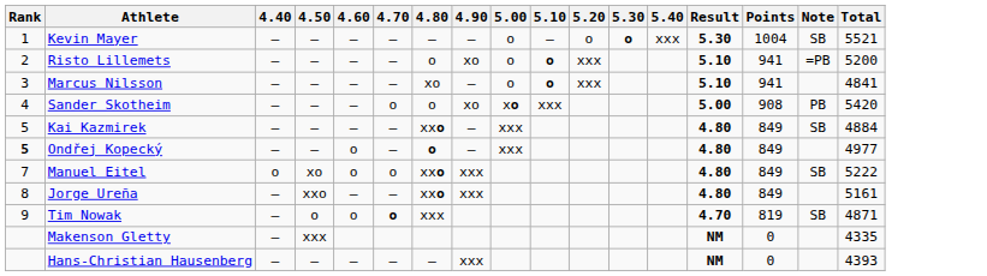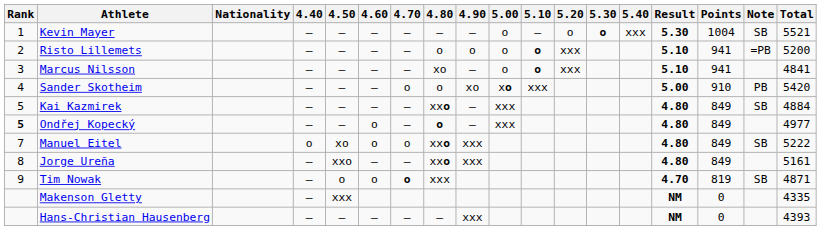 <table class="wikitable sortable" style="text-align:center">
 <tr>
 <th>Rank</th>
 <th>Athlete</th>
+<th>Nationality</th>
 <th>4.40</th>
 <th>4.50</th>
 <th>4.60</th>
 <th>4.70</th>
 <th>4.80</th>
 <th>4.90</th>
 <th>5.00</th>
 <th>5.10</th>
 <th>5.20</th>
 <th>5.30</th>
 <th>5.40</th>
 <th>Result</th>
 <th>Points</th>
 <th>Note</th>
 <th>Total</th>
 </tr>
 <tr>
 <td>1</td>
 <td align=left><a href='#'>Kevin Mayer</a></td>
+<td align=left></td>
 <td>–</td>
 <td>–</td>
 <td>–</td>
 <td>–</td>
 <td>–</td>
 <td>–</td>
 <td>o</td>
 <td>–</td>
 <td>o</td>
 <td><strong>o</strong></td>
 <td>xxx</td>
 <td><strong>5.30</strong></td>
 <td>1004</td>
 <td>SB</td>
 <td>5521</td>
 </tr>
 <tr>
 <td>2</td>
 <td align=left><a href='#'>Risto Lillemets</a></td>
+<td align=left></td>
 <td>–</td>
 <td>–</td>
 <td>–</td>
 <td>–</td>
 <td>o</td>
-<td>xo</td>
+<td>o</td>
 <td>o</td>
 <td><strong>o</strong></td>
 <td>xxx</td>
 <td></td>
 <td></td>
 <td><strong>5.10</strong></td>
 <td>941</td>
 <td>=PB</td>
 <td>5200</td>
 </tr>
 <tr>
 <td>3</td>
 <td align=left><a href='#'>Marcus Nilsson</a></td>
+<td align=left></td>
 <td>–</td>
 <td>–</td>
 <td>–</td>
 <td>–</td>
 <td>xo</td>
 <td>–</td>
 <td>o</td>
 <td><strong>o</strong></td>
 <td>xxx</td>
 <td></td>
 <td></td>
 <td><strong>5.10</strong></td>
 <td>941</td>
 <td></td>
 <td>4841</td>
 </tr>
 <tr>
 <td>4</td>
 <td align=left><a href='#'>Sander Skotheim</a></td>
+<td align=left></td>
 <td>–</td>
 <td>–</td>
 <td>–</td>
 <td>o</td>
 <td>o</td>
 <td>xo</td>
 <td>x<strong>o</strong></td>
 <td>xxx</td>
 <td></td>
 <td></td>
 <td></td>
 <td><strong>5.00</strong></td>
-<td>908</td>
+<td>910</td>
 <td>PB</td>
 <td>5420</td>
 </tr>
 <tr>
 <td>5</td>
 <td align=left><a href='#'>Kai Kazmirek</a></td>
+<td align=left></td>
 <td>–</td>
 <td>–</td>
 <td>–</td>
 <td>–</td>
 <td>xx<strong>o</strong></td>
 <td>–</td>
 <td>xxx</td>
 <td></td>
 <td></td>
 <td></td>
 <td></td>
 <td><strong>4.80</strong></td>
 <td>849</td>
 <td>SB</td>
 <td>4884</td>
 </tr>
 <tr>
 <td><strong>5</strong></td>
 <td align=left><a href='#'>Ondřej Kopecký</a></td>
+<td align=left></td>
 <td>–</td>
 <td>–</td>
 <td>o</td>
 <td>–</td>
 <td><strong>o</strong></td>
 <td>–</td>
 <td>xxx</td>
 <td></td>
 <td></td>
 <td></td>
 <td></td>
 <td><strong>4.80</strong></td>
 <td>849</td>
 <td></td>
 <td>4977</td>
 </tr>
 <tr>
 <td>7</td>
 <td align=left><a href='#'>Manuel Eitel</a></td>
+<td align=left></td>
 <td>o</td>
 <td>xo</td>
 <td>o</td>
 <td>o</td>
 <td>xx<strong>o</strong></td>
 <td>xxx</td>
 <td></td>
 <td></td>
 <td></td>
 <td></td>
 <td></td>
 <td><strong>4.80</strong></td>
 <td>849</td>
 <td>SB</td>
 <td>5222</td>
 </tr>
 <tr>
 <td>8</td>
 <td align=left><a href='#'>Jorge Ureña</a></td>
+<td align=left></td>
 <td>–</td>
 <td>xxo</td>
 <td>–</td>
 <td>–</td>
 <td>xx<strong>o</strong></td>
 <td>xxx</td>
 <td></td>
 <td></td>
 <td></td>
 <td></td>
 <td></td>
 <td><strong>4.80</strong></td>
 <td>849</td>
 <td></td>
 <td>5161</td>
 </tr>
 <tr>
 <td>9</td>
 <td align=left><a href='#'>Tim Nowak</a></td>
+<td align=left></td>
 <td>–</td>
 <td>o</td>
 <td>o</td>
 <td><strong>o</strong></td>
 <td>xxx</td>
 <td></td>
 <td></td>
 <td></td>
 <td></td>
 <td></td>
 <td></td>
 <td><strong>4.70</strong></td>
 <td>819</td>
 <td>SB</td>
 <td>4871</td>
 </tr>
 <tr>
 <td></td>
 <td align=left><a href='#'>Makenson Gletty</a></td>
+<td align=left></td>
 <td>–</td>
 <td>xxx</td>
 <td></td>
 <td></td>
 <td></td>
 <td></td>
 <td></td>
 <td></td>
 <td></td>
 <td></td>
 <td></td>
 <td><strong>NM</strong></td>
 <td>0</td>
 <td></td>
 <td>4335</td>
 </tr>
 <tr>
 <td></td>
 <td align=left><a href='#'>Hans-Christian Hausenberg</a></td>
+<td align=left></td>
 <td>–</td>
 <td>–</td>
 <td>–</td>
 <td>–</td>
 <td>–</td>
 <td>xxx</td>
 <td></td>
 <td></td>
 <td></td>
 <td></td>
 <td></td>
 <td><strong>NM</strong></td>
 <td>0</td>
 <td></td>
 <td>4393</td>
 </tr>
 </table>
